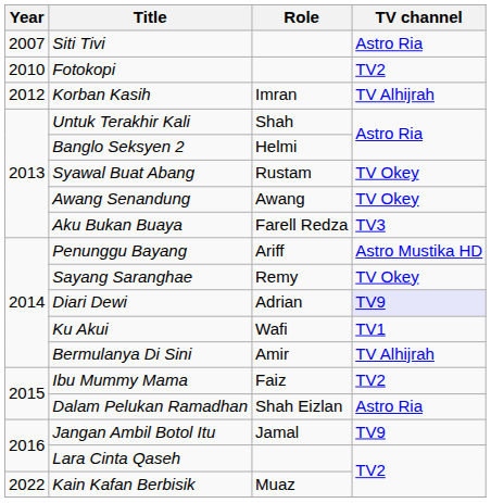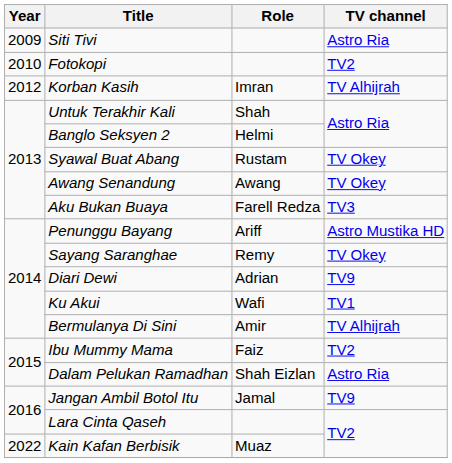 <table class="wikitable">
 <tr>
 <th>Year</th>
 <th>Title</th>
 <th>Role</th>
 <th>TV channel</th>
 </tr>
 <tr>
-<td>2007</td>
+<td>2009</td>
 <td><em>Siti Tivi</em></td>
 <td></td>
 <td><a href='#'>Astro Ria</a></td>
 </tr>
 <tr>
 <td>2010</td>
 <td><em>Fotokopi</em></td>
 <td></td>
 <td><a href='#'>TV2</a></td>
 </tr>
 <tr>
 <td>2012</td>
 <td><em>Korban Kasih</em></td>
 <td>Imran</td>
 <td><a href='#'>TV Alhijrah</a></td>
 </tr>
 <tr>
 <td rowspan="5">2013</td>
 <td><em>Untuk Terakhir Kali</em></td>
 <td>Shah</td>
 <td rowspan="2"><a href='#'>Astro Ria</a></td>
 </tr>
 <tr>
 <td><em>Banglo Seksyen 2</em></td>
 <td>Helmi</td>
 </tr>
 <tr>
 <td><em>Syawal Buat Abang</em></td>
 <td>Rustam</td>
 <td><a href='#'>TV Okey</a></td>
 </tr>
 <tr>
 <td><em>Awang Senandung</em></td>
 <td>Awang</td>
 <td><a href='#'>TV Okey</a></td>
 </tr>
 <tr>
 <td><em>Aku Bukan Buaya</em></td>
 <td>Farell Redza</td>
 <td><a href='#'>TV3</a></td>
 </tr>
 <tr>
 <td rowspan="5">2014</td>
 <td><em>Penunggu Bayang</em></td>
 <td>Ariff</td>
 <td><a href='#'>Astro Mustika HD</a></td>
 </tr>
 <tr>
 <td><em>Sayang Saranghae</em></td>
 <td>Remy</td>
 <td><a href='#'>TV Okey</a></td>
 </tr>
 <tr>
 <td><em>Diari Dewi</em></td>
 <td>Adrian</td>
-<td style="background: lavender;"><a href='#'>TV9</a></td>
+<td><a href='#'>TV9</a></td>
 </tr>
 <tr>
 <td><em>Ku Akui</em></td>
 <td>Wafi</td>
 <td><a href='#'>TV1</a></td>
 </tr>
 <tr>
 <td><em>Bermulanya Di Sini</em></td>
 <td>Amir</td>
 <td><a href='#'>TV Alhijrah</a></td>
 </tr>
 <tr>
 <td rowspan="2">2015</td>
 <td><em>Ibu Mummy Mama</em></td>
 <td>Faiz</td>
 <td><a href='#'>TV2</a></td>
 </tr>
 <tr>
 <td><em>Dalam Pelukan Ramadhan</em></td>
 <td>Shah Eizlan</td>
 <td><a href='#'>Astro Ria</a></td>
 </tr>
 <tr>
 <td rowspan="2">2016</td>
 <td><em>Jangan Ambil Botol Itu</em></td>
 <td>Jamal</td>
 <td><a href='#'>TV9</a></td>
 </tr>
 <tr>
 <td><em>Lara Cinta Qaseh</em></td>
 <td></td>
 <td rowspan="2"><a href='#'>TV2</a></td>
 </tr>
 <tr>
 <td>2022</td>
 <td><em>Kain Kafan Berbisik</em></td>
 <td>Muaz</td>
 </tr>
 <tr>
 </tr>
 </table>
